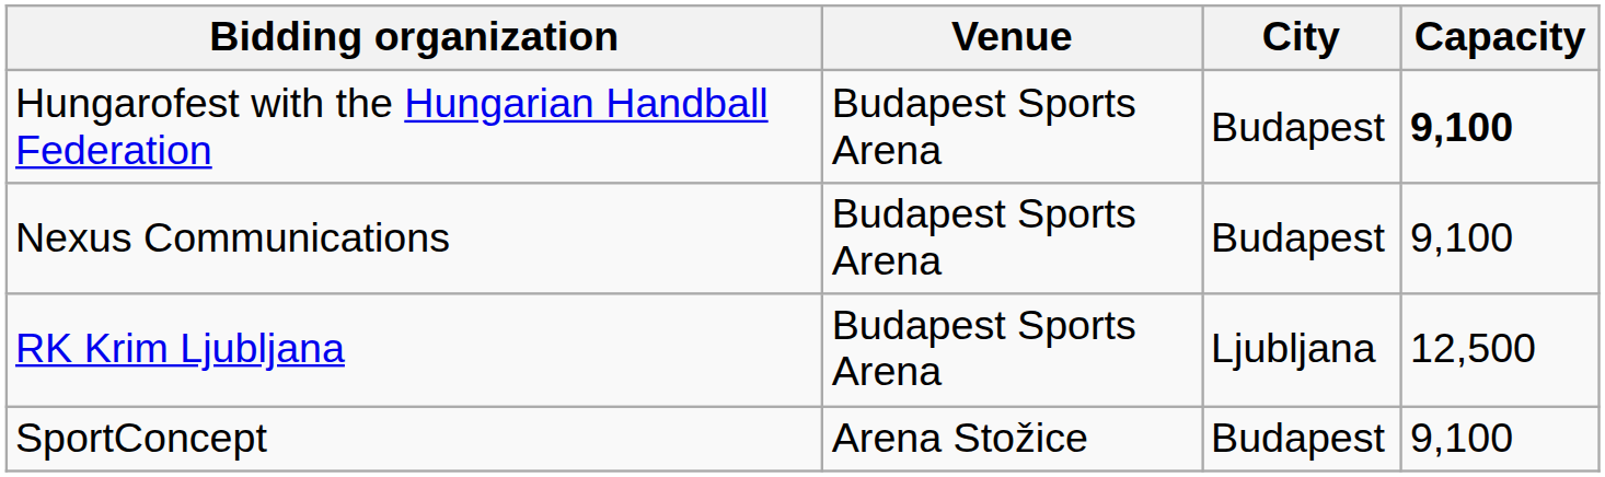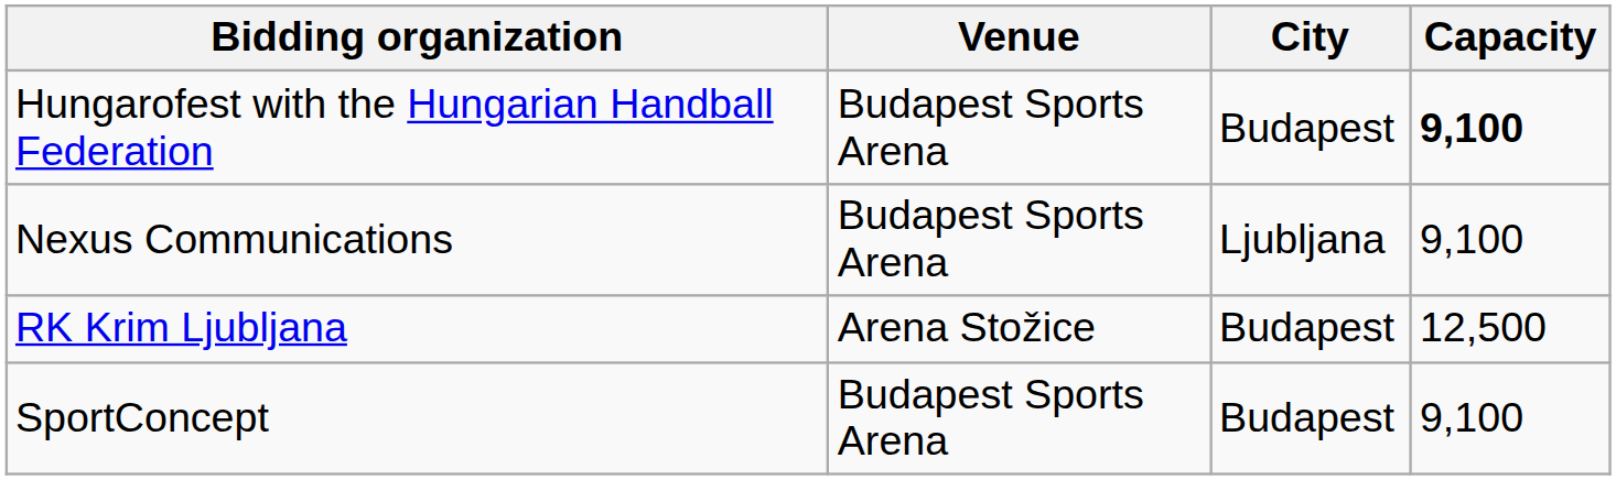 <table class="wikitable" style="margin: 1em auto 1em auto;">
 <tr>
 <th width=310px>Bidding organization</th>
 <th width=140px>Venue</th>
 <th width=70px>City</th>
 <th width=70px>Capacity</th>
 </tr>
 <tr>
 <td>Hungarofest with the <a href='#'>Hungarian Handball Federation</a></td>
 <td>Budapest Sports Arena</td>
 <td>Budapest</td>
 <td><strong>9,100</strong></td>
 </tr>
 <tr>
 <td>Nexus Communications</td>
 <td>Budapest Sports Arena</td>
-<td>Budapest</td>
+<td>Ljubljana</td>
 <td>9,100</td>
 </tr>
 <tr>
 <td><a href='#'>RK Krim Ljubljana</a></td>
-<td>Budapest Sports Arena</td>
-<td>Ljubljana</td>
+<td>Arena Stožice</td>
+<td>Budapest</td>
 <td>12,500</td>
 </tr>
 <tr>
 <td>SportConcept</td>
-<td>Arena Stožice</td>
+<td>Budapest Sports Arena</td>
 <td>Budapest</td>
 <td>9,100</td>
 </tr>
 </table>
